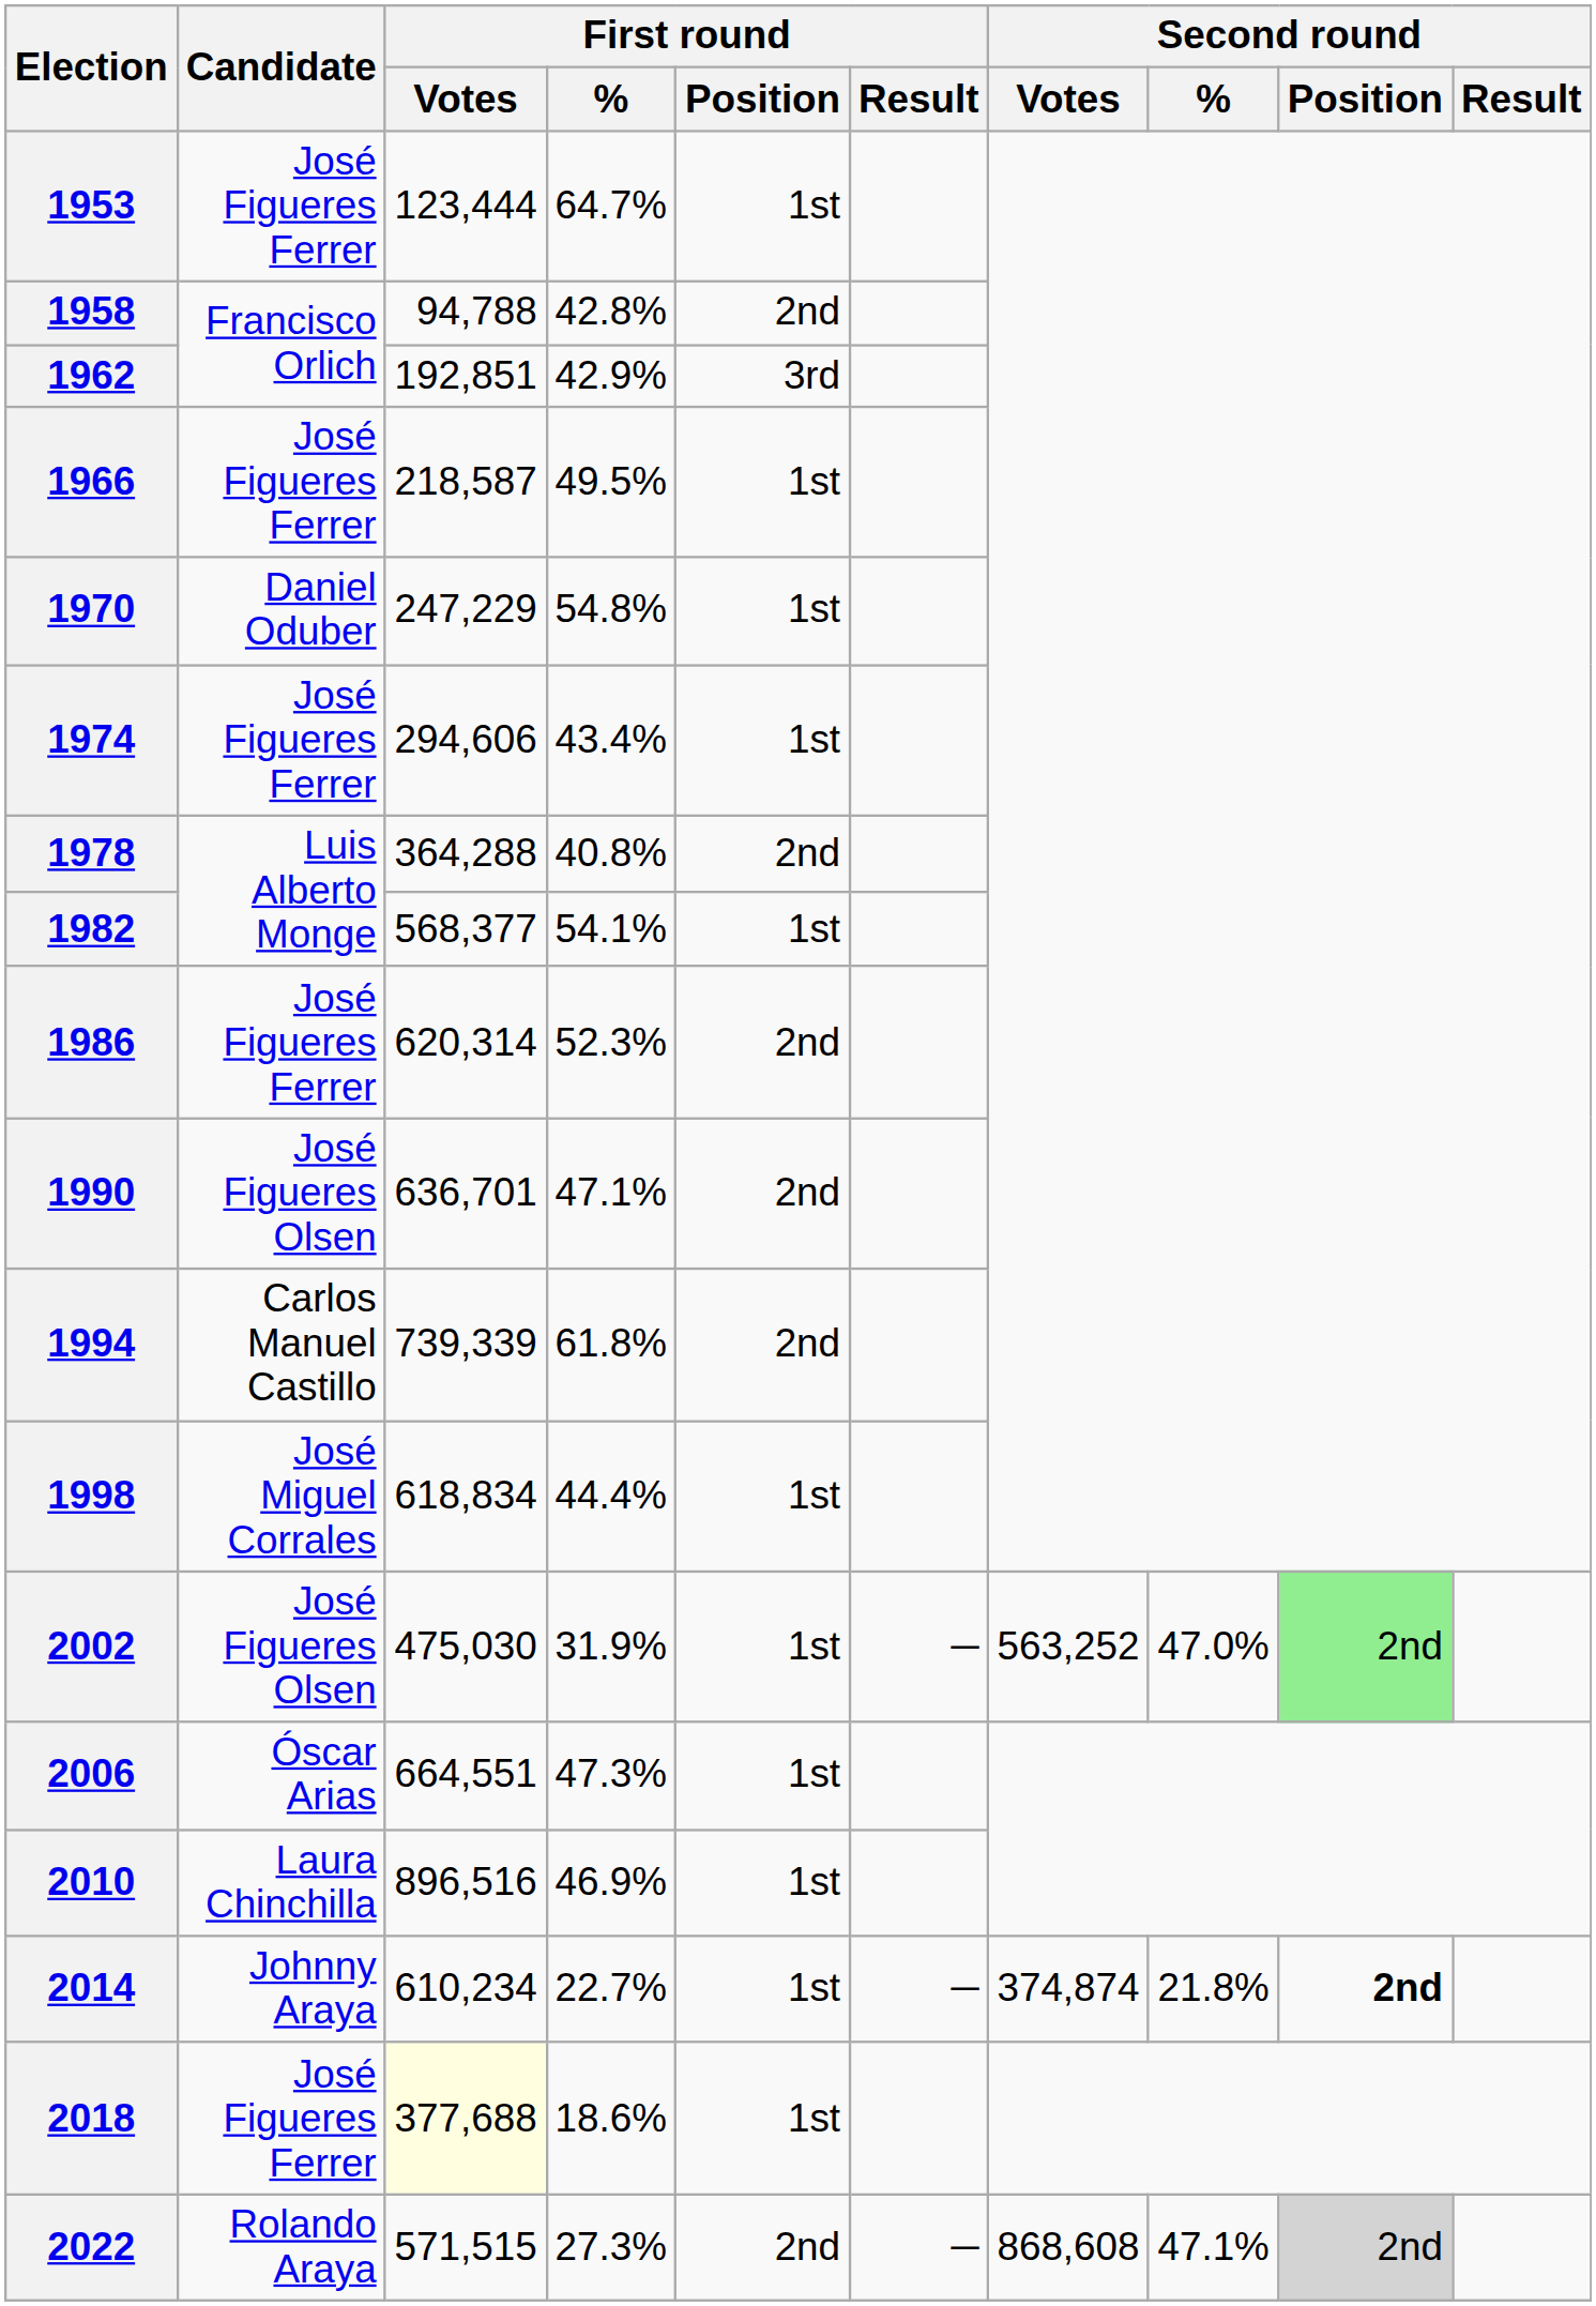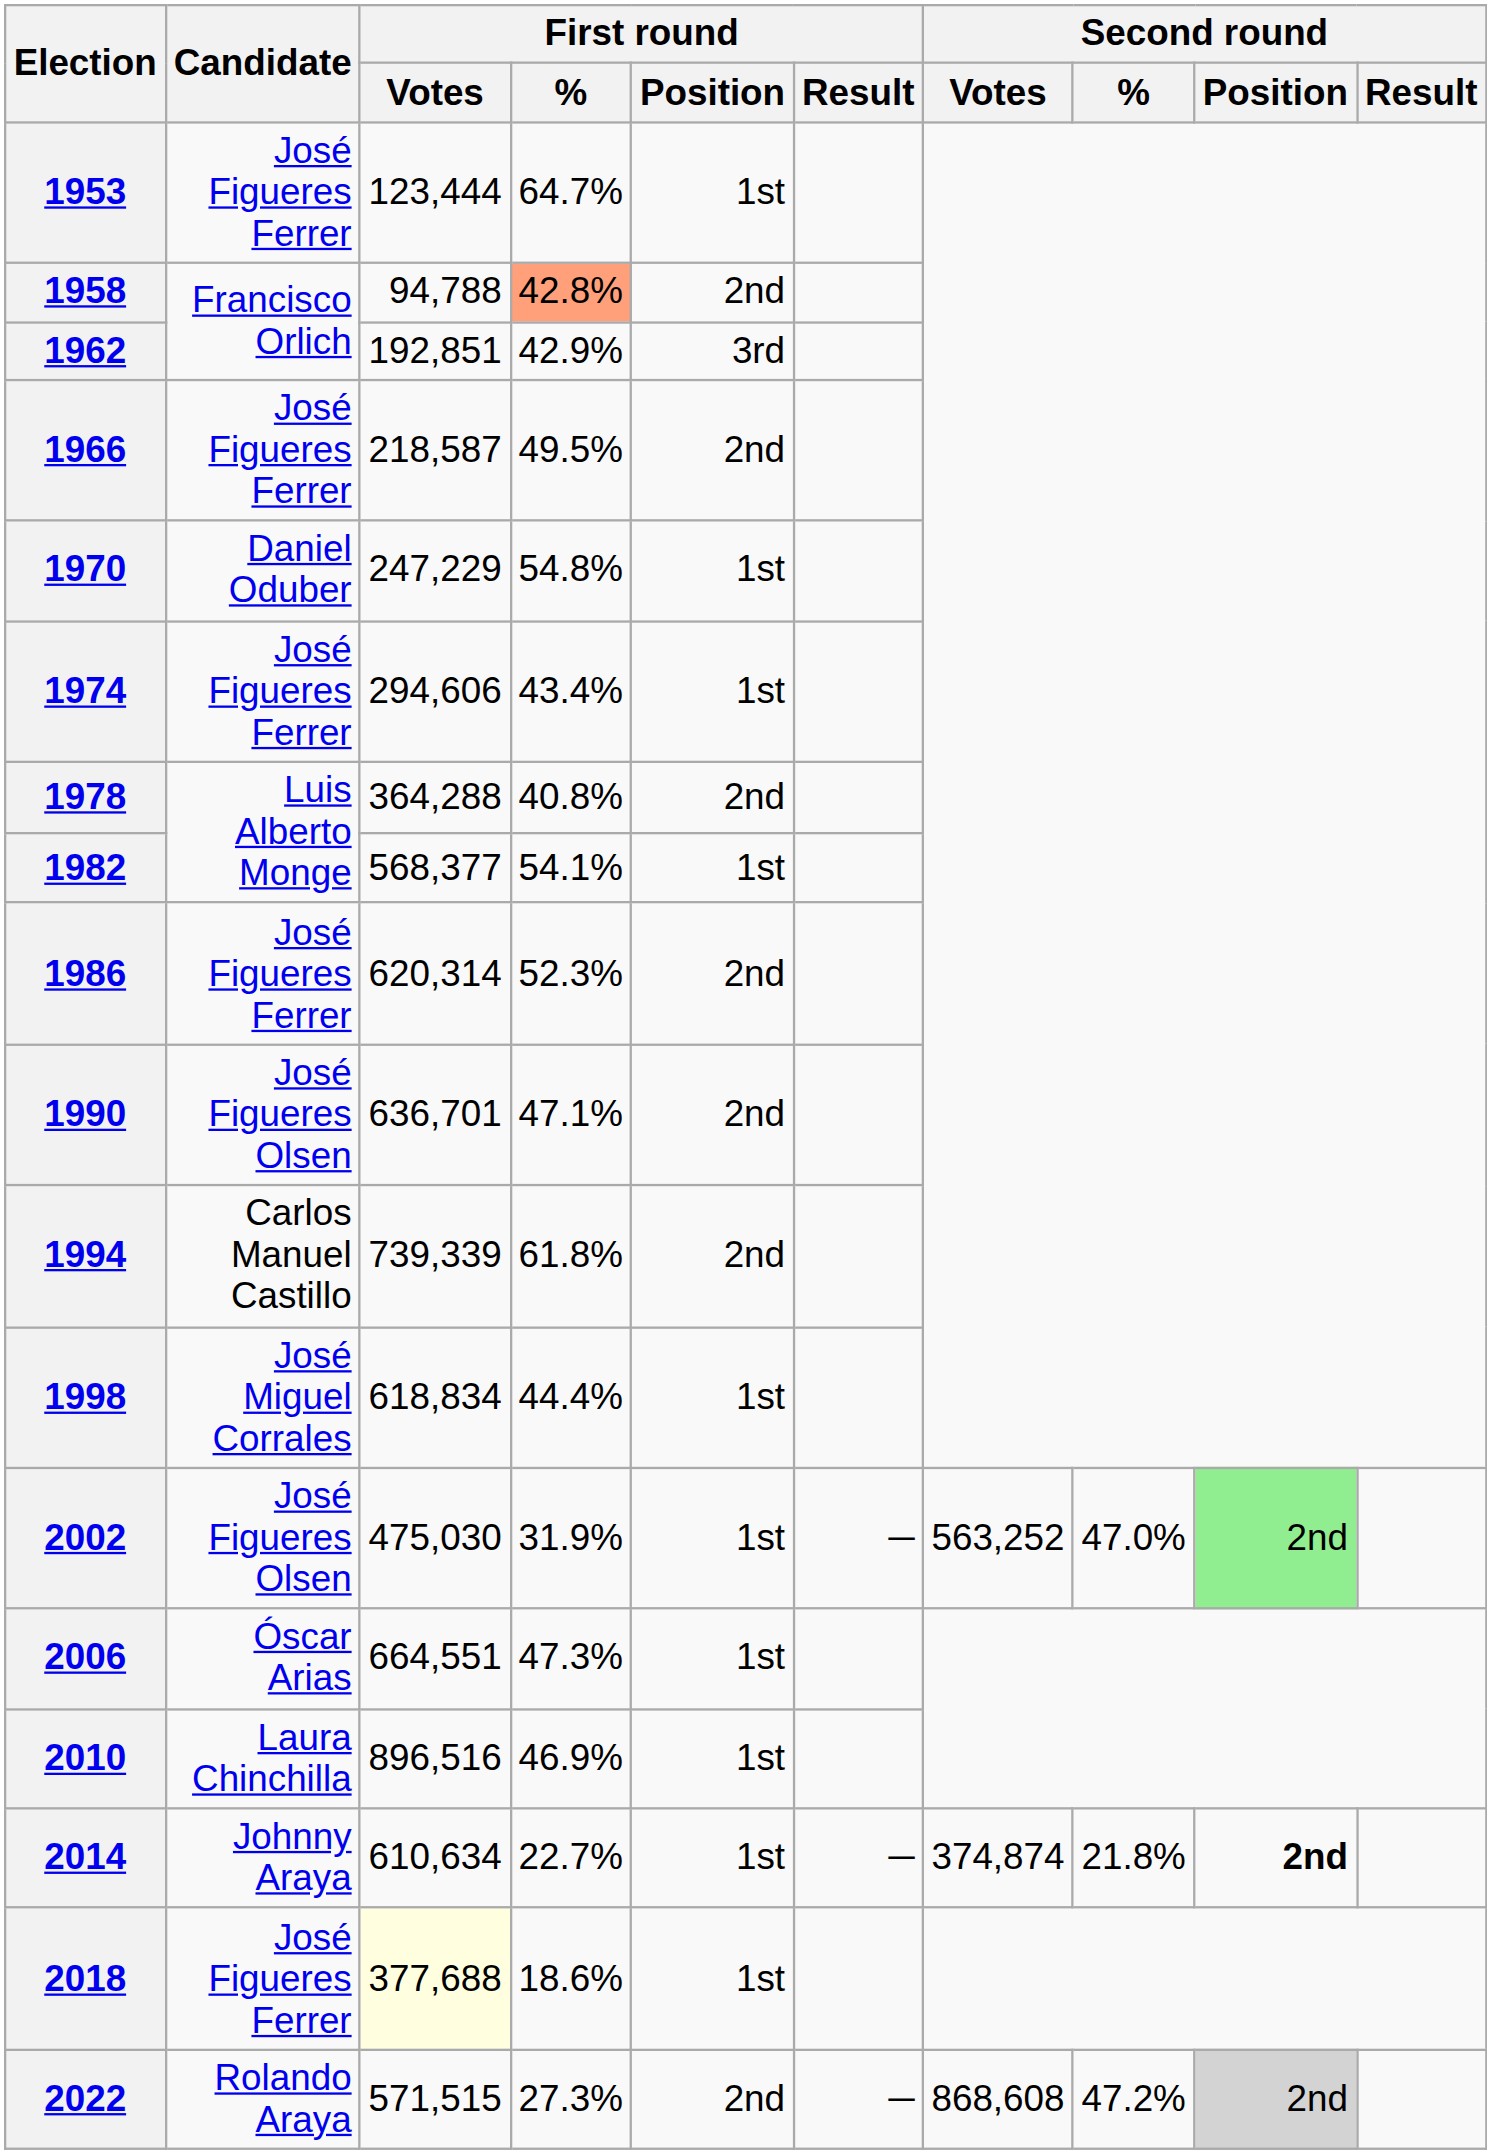 <table class=wikitable style="text-align: right;">
 <tr>
 <th rowspan=2>Election</th>
 <th rowspan=2>Candidate</th>
 <th colspan=4>First round</th>
 <th colspan=4>Second round</th>
 </tr>
 <tr>
 <th>Votes</th>
 <th>%</th>
 <th>Position</th>
 <th>Result</th>
 <th>Votes</th>
 <th>%</th>
 <th>Position</th>
 <th>Result</th>
 </tr>
 <tr>
 <th><a href='#'>1953</a></th>
 <td><a href='#'>José Figueres Ferrer</a></td>
 <td>123,444</td>
 <td>64.7%</td>
 <td>1st</td>
 <td></td>
 </tr>
 <tr>
 <th><a href='#'>1958</a></th>
 <td rowspan="2"><a href='#'>Francisco Orlich</a></td>
 <td>94,788</td>
-<td>42.8%</td>
+<td style="background: lightsalmon;">42.8%</td>
 <td> 2nd</td>
 <td></td>
 </tr>
 <tr>
 <th><a href='#'>1962</a></th>
 <td>192,851</td>
 <td>42.9%</td>
 <td> 3rd</td>
 <td></td>
 </tr>
 <tr>
 <th><a href='#'>1966</a></th>
 <td><a href='#'>José Figueres Ferrer</a></td>
 <td>218,587</td>
 <td>49.5%</td>
-<td> 1st</td>
+<td> 2nd</td>
 <td></td>
 </tr>
 <tr>
 <th><a href='#'>1970</a></th>
 <td><a href='#'>Daniel Oduber</a></td>
 <td>247,229</td>
 <td>54.8%</td>
 <td> 1st</td>
 <td></td>
 </tr>
 <tr>
 <th><a href='#'>1974</a></th>
 <td><a href='#'>José Figueres Ferrer</a></td>
 <td>294,606</td>
 <td>43.4%</td>
 <td>1st</td>
 <td></td>
 </tr>
 <tr>
 <th><a href='#'>1978</a></th>
 <td rowspan="2"><a href='#'>Luis Alberto Monge</a></td>
 <td>364,288</td>
 <td>40.8%</td>
 <td> 2nd</td>
 <td></td>
 </tr>
 <tr>
 <th><a href='#'>1982</a></th>
 <td>568,377</td>
 <td>54.1%</td>
 <td> 1st</td>
 <td></td>
 </tr>
 <tr>
 <th><a href='#'>1986</a></th>
 <td><a href='#'>José Figueres Ferrer</a></td>
 <td>620,314</td>
 <td>52.3%</td>
 <td> 2nd</td>
 <td></td>
 </tr>
 <tr>
 <th><a href='#'>1990</a></th>
 <td><a href='#'>José Figueres Olsen</a></td>
 <td>636,701</td>
 <td>47.1%</td>
 <td> 2nd</td>
 <td></td>
 </tr>
 <tr>
 <th><a href='#'>1994</a></th>
 <td>Carlos Manuel Castillo</td>
 <td>739,339</td>
 <td>61.8%</td>
 <td> 2nd</td>
 <td></td>
 </tr>
 <tr>
 <th><a href='#'>1998</a></th>
 <td><a href='#'>José Miguel Corrales</a></td>
 <td>618,834</td>
 <td>44.4%</td>
 <td>1st</td>
 <td></td>
 </tr>
 <tr>
 <th><a href='#'>2002</a></th>
 <td><a href='#'>José Figueres Olsen</a></td>
 <td>475,030</td>
 <td>31.9%</td>
 <td>1st</td>
 <td>─</td>
 <td>563,252</td>
 <td>47.0%</td>
 <td style="background: lightgreen;">2nd</td>
 <td></td>
 </tr>
 <tr>
 <th><a href='#'>2006</a></th>
 <td><a href='#'>Óscar Arias</a></td>
 <td>664,551</td>
 <td>47.3%</td>
 <td> 1st</td>
 <td></td>
 </tr>
 <tr>
 <th><a href='#'>2010</a></th>
 <td><a href='#'>Laura Chinchilla</a></td>
 <td>896,516</td>
 <td>46.9%</td>
 <td>1st</td>
 <td></td>
 </tr>
 <tr>
 <th><a href='#'>2014</a></th>
 <td><a href='#'>Johnny Araya</a></td>
-<td>610,234</td>
+<td>610,634</td>
 <td>22.7%</td>
 <td> 1st</td>
 <td>─</td>
 <td>374,874</td>
 <td>21.8%</td>
 <td><strong>2nd</strong></td>
 <td></td>
 </tr>
 <tr>
 <th><a href='#'>2018</a></th>
 <td><a href='#'>José Figueres Ferrer</a></td>
 <td style="background: lightyellow;">377,688</td>
 <td>18.6%</td>
 <td> 1st</td>
 <td></td>
 </tr>
 <tr>
 <th><a href='#'>2022</a></th>
 <td><a href='#'>Rolando Araya</a></td>
 <td>571,515</td>
 <td>27.3%</td>
 <td> 2nd</td>
 <td>─</td>
 <td>868,608</td>
-<td>47.1%</td>
+<td>47.2%</td>
 <td style="background: lightgrey;">2nd</td>
 <td></td>
 </tr>
 </table>
